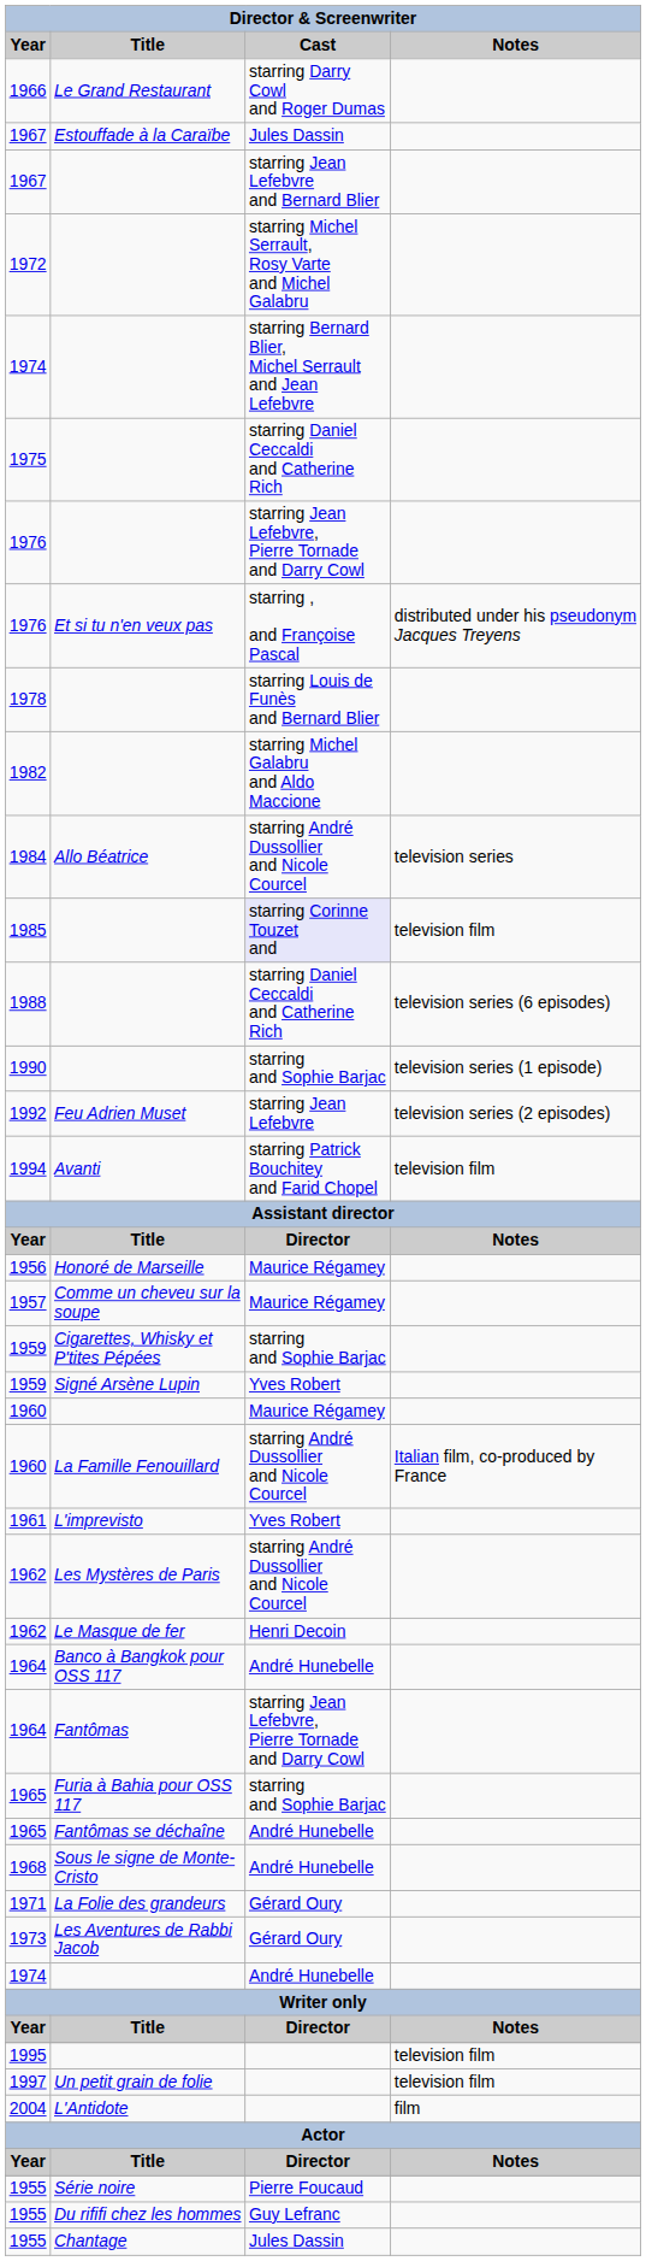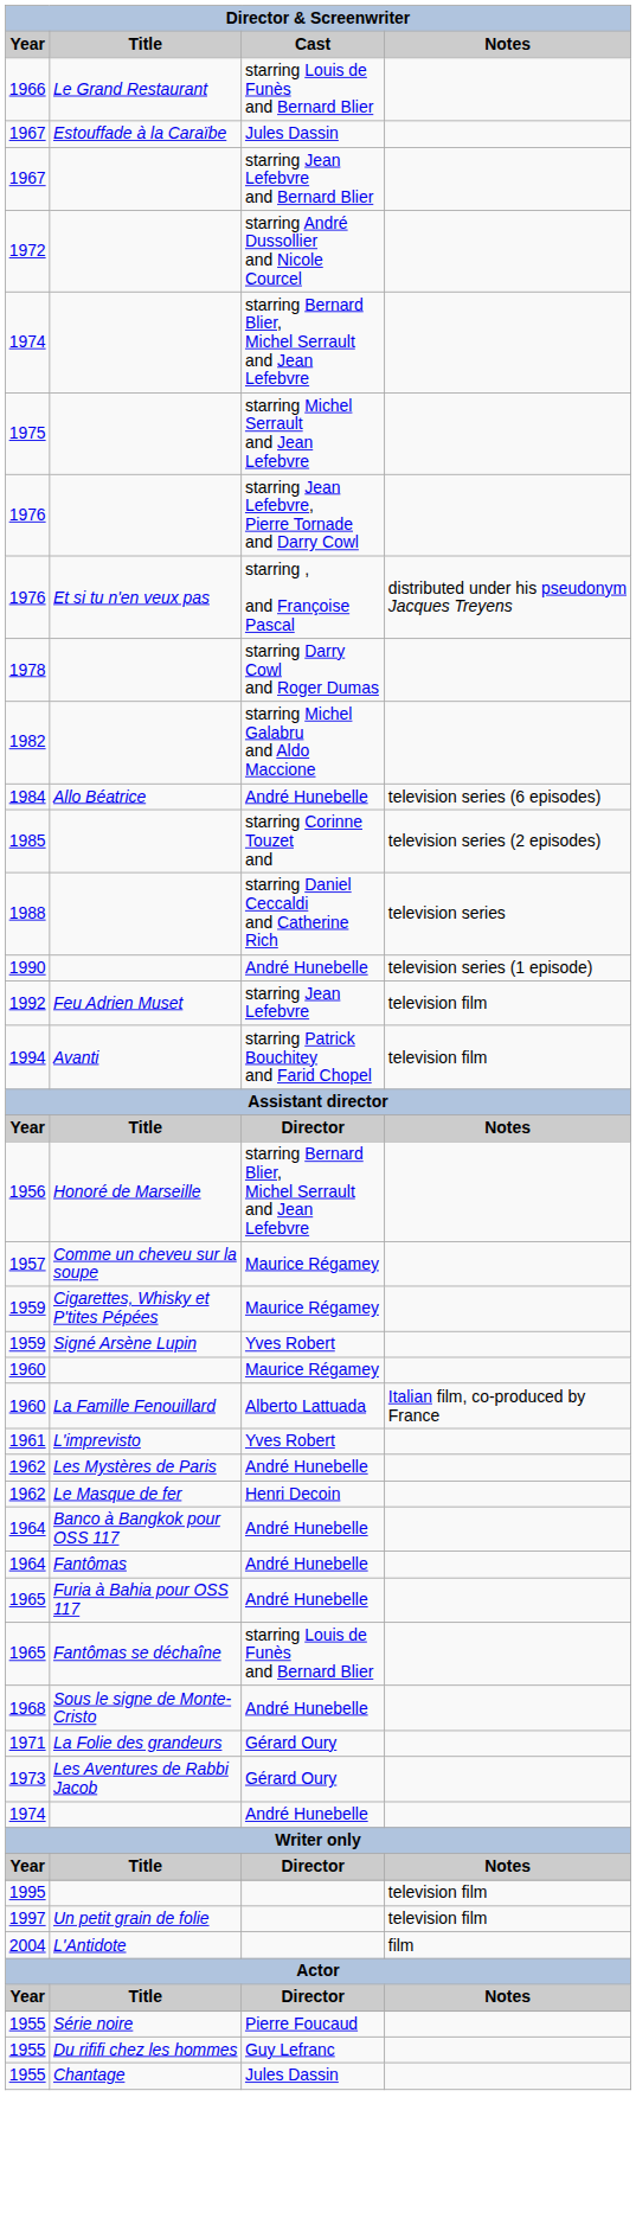 <table class="wikitable">
 <tr>
 <th colspan="5" style="background:#B0C4DE;">Director & Screenwriter</th>
 </tr>
 <tr>
 <th style="background:#ccc;">Year</th>
 <th style="background:#ccc;">Title</th>
 <th style="background:#ccc;">Cast</th>
 <th style="background:#ccc;">Notes</th>
 </tr>
 <tr>
 <td><a href='#'>1966</a></td>
 <td><em><a href='#'>Le Grand Restaurant</a></em></td>
-<td>starring <a href='#'>Darry Cowl</a> <br>and <a href='#'>Roger Dumas</a></td>
+<td>starring <a href='#'>Louis de Funès</a><br>and <a href='#'>Bernard Blier</a></td>
 <td></td>
 </tr>
 <tr>
 <td><a href='#'>1967</a></td>
 <td><em><a href='#'>Estouffade à la Caraïbe</a></em></td>
 <td><a href='#'>Jules Dassin</a></td>
 <td></td>
 </tr>
 <tr>
 <td><a href='#'>1967</a></td>
 <td><em></em></td>
 <td>starring <a href='#'>Jean Lefebvre</a><br>and <a href='#'>Bernard Blier</a></td>
 <td></td>
 </tr>
 <tr>
 <td><a href='#'>1972</a></td>
 <td><em></em></td>
-<td>starring <a href='#'>Michel Serrault</a>,<br> <a href='#'>Rosy Varte</a> <br>and <a href='#'>Michel Galabru</a></td>
+<td>starring <a href='#'>André Dussollier</a> <br>and <a href='#'>Nicole Courcel</a></td>
 <td></td>
 </tr>
 <tr>
 <td><a href='#'>1974</a></td>
 <td><em></em></td>
 <td>starring <a href='#'>Bernard Blier</a>,<br> <a href='#'>Michel Serrault</a> <br>and <a href='#'>Jean Lefebvre</a></td>
 <td></td>
 </tr>
 <tr>
 <td><a href='#'>1975</a></td>
 <td><em></em></td>
-<td>starring <a href='#'>Daniel Ceccaldi</a> <br>and <a href='#'>Catherine Rich</a></td>
+<td>starring <a href='#'>Michel Serrault</a> <br>and <a href='#'>Jean Lefebvre</a></td>
 <td></td>
 </tr>
 <tr>
 <td><a href='#'>1976</a></td>
 <td><em></em></td>
 <td>starring <a href='#'>Jean Lefebvre</a>,<br> <a href='#'>Pierre Tornade</a> <br>and <a href='#'>Darry Cowl</a></td>
 <td></td>
 </tr>
 <tr>
 <td><a href='#'>1976</a></td>
 <td><em><a href='#'>Et si tu n'en veux pas</a></em></td>
 <td>starring ,<br>  <br>and <a href='#'>Françoise Pascal</a></td>
 <td>distributed under his <a href='#'>pseudonym</a> <em>Jacques Treyens</em></td>
 </tr>
 <tr>
 <td><a href='#'>1978</a></td>
 <td><em></em></td>
-<td>starring <a href='#'>Louis de Funès</a><br>and <a href='#'>Bernard Blier</a></td>
+<td>starring <a href='#'>Darry Cowl</a> <br>and <a href='#'>Roger Dumas</a></td>
 <td></td>
 </tr>
 <tr>
 <td><a href='#'>1982</a></td>
 <td><em></em></td>
 <td>starring <a href='#'>Michel Galabru</a> <br>and <a href='#'>Aldo Maccione</a></td>
 <td></td>
 </tr>
 <tr>
 <td><a href='#'>1984</a></td>
 <td><em><a href='#'>Allo Béatrice</a></em></td>
-<td>starring <a href='#'>André Dussollier</a> <br>and <a href='#'>Nicole Courcel</a></td>
-<td>television series</td>
+<td><a href='#'>André Hunebelle</a></td>
+<td>television series (6 episodes)</td>
 </tr>
 <tr>
 <td><a href='#'>1985</a></td>
 <td><em></em></td>
-<td style="background: lavender;">starring <a href='#'>Corinne Touzet</a> <br>and </td>
-<td>television film</td>
+<td>starring <a href='#'>Corinne Touzet</a> <br>and </td>
+<td>television series (2 episodes)</td>
 </tr>
 <tr>
 <td><a href='#'>1988</a></td>
 <td><em></em></td>
 <td>starring <a href='#'>Daniel Ceccaldi</a> <br>and <a href='#'>Catherine Rich</a></td>
-<td>television series (6 episodes)</td>
+<td>television series</td>
 </tr>
 <tr>
 <td><a href='#'>1990</a></td>
 <td><em></em></td>
-<td>starring  <br>and <a href='#'>Sophie Barjac</a></td>
+<td><a href='#'>André Hunebelle</a></td>
 <td>television series (1 episode)</td>
 </tr>
 <tr>
 <td><a href='#'>1992</a></td>
 <td><em><a href='#'>Feu Adrien Muset</a></em></td>
 <td>starring <a href='#'>Jean Lefebvre</a></td>
-<td>television series (2 episodes)</td>
+<td>television film</td>
 </tr>
 <tr>
 <td><a href='#'>1994</a></td>
 <td><em><a href='#'>Avanti</a></em></td>
 <td>starring <a href='#'>Patrick Bouchitey</a> <br>and <a href='#'>Farid Chopel</a></td>
 <td>television film</td>
 </tr>
 <tr>
 <th colspan="4" style="background:#B0C4DE;">Assistant director</th>
 </tr>
 <tr>
 <th style="background:#ccc;">Year</th>
 <th style="background:#ccc;">Title</th>
 <th style="background:#ccc;">Director</th>
 <th style="background:#ccc;">Notes</th>
 </tr>
 <tr>
 <td><a href='#'>1956</a></td>
 <td><em><a href='#'>Honoré de Marseille</a></em></td>
-<td><a href='#'>Maurice Régamey</a></td>
+<td>starring <a href='#'>Bernard Blier</a>,<br> <a href='#'>Michel Serrault</a> <br>and <a href='#'>Jean Lefebvre</a></td>
 <td></td>
 </tr>
 <tr>
 <td><a href='#'>1957</a></td>
 <td><em><a href='#'>Comme un cheveu sur la soupe</a></em></td>
 <td><a href='#'>Maurice Régamey</a></td>
 <td></td>
 </tr>
 <tr>
 <td><a href='#'>1959</a></td>
 <td><em><a href='#'>Cigarettes, Whisky et P'tites Pépées</a></em></td>
-<td>starring  <br>and <a href='#'>Sophie Barjac</a></td>
+<td><a href='#'>Maurice Régamey</a></td>
 <td></td>
 </tr>
 <tr>
 <td><a href='#'>1959</a></td>
 <td><em><a href='#'>Signé Arsène Lupin</a></em></td>
 <td><a href='#'>Yves Robert</a></td>
 <td></td>
 </tr>
 <tr>
 <td><a href='#'>1960</a></td>
 <td><em></em></td>
 <td><a href='#'>Maurice Régamey</a></td>
 <td></td>
 </tr>
 <tr>
 <td><a href='#'>1960</a></td>
 <td><em><a href='#'>La Famille Fenouillard</a></em></td>
-<td>starring <a href='#'>André Dussollier</a> <br>and <a href='#'>Nicole Courcel</a></td>
+<td><a href='#'>Alberto Lattuada</a></td>
 <td><a href='#'>Italian</a> film, co-produced by France</td>
 </tr>
 <tr>
 <td><a href='#'>1961</a></td>
 <td><em><a href='#'>L'imprevisto</a></em></td>
 <td><a href='#'>Yves Robert</a></td>
 <td></td>
 </tr>
 <tr>
 <td><a href='#'>1962</a></td>
 <td><em><a href='#'>Les Mystères de Paris</a></em></td>
-<td>starring <a href='#'>André Dussollier</a> <br>and <a href='#'>Nicole Courcel</a></td>
+<td><a href='#'>André Hunebelle</a></td>
 <td></td>
 </tr>
 <tr>
 <td><a href='#'>1962</a></td>
 <td><em><a href='#'>Le Masque de fer</a></em></td>
 <td><a href='#'>Henri Decoin</a></td>
 <td></td>
 </tr>
 <tr>
 <td><a href='#'>1964</a></td>
 <td><em><a href='#'>Banco à Bangkok pour OSS 117</a></em></td>
 <td><a href='#'>André Hunebelle</a></td>
 <td></td>
 </tr>
 <tr>
 <td><a href='#'>1964</a></td>
 <td><em><a href='#'>Fantômas</a></em></td>
-<td>starring <a href='#'>Jean Lefebvre</a>,<br> <a href='#'>Pierre Tornade</a> <br>and <a href='#'>Darry Cowl</a></td>
+<td><a href='#'>André Hunebelle</a></td>
 <td></td>
 </tr>
 <tr>
 <td><a href='#'>1965</a></td>
 <td><em><a href='#'>Furia à Bahia pour OSS 117</a></em></td>
-<td>starring  <br>and <a href='#'>Sophie Barjac</a></td>
+<td><a href='#'>André Hunebelle</a></td>
 <td></td>
 </tr>
 <tr>
 <td><a href='#'>1965</a></td>
 <td><em><a href='#'>Fantômas se déchaîne</a></em></td>
-<td><a href='#'>André Hunebelle</a></td>
+<td>starring <a href='#'>Louis de Funès</a><br>and <a href='#'>Bernard Blier</a></td>
 <td></td>
 </tr>
 <tr>
 <td><a href='#'>1968</a></td>
 <td><em><a href='#'>Sous le signe de Monte-Cristo</a></em></td>
 <td><a href='#'>André Hunebelle</a></td>
 <td></td>
 </tr>
 <tr>
 <td><a href='#'>1971</a></td>
 <td><em><a href='#'>La Folie des grandeurs</a></em></td>
 <td><a href='#'>Gérard Oury</a></td>
 <td></td>
 </tr>
 <tr>
 <td><a href='#'>1973</a></td>
 <td><em><a href='#'>Les Aventures de Rabbi Jacob</a></em></td>
 <td><a href='#'>Gérard Oury</a></td>
 <td></td>
 </tr>
 <tr>
 <td><a href='#'>1974</a></td>
 <td><em></em></td>
 <td><a href='#'>André Hunebelle</a></td>
 <td></td>
 </tr>
 <tr>
 <th colspan="4" style="background:#B0C4DE;">Writer only</th>
 </tr>
 <tr>
 <th style="background:#ccc;">Year</th>
 <th style="background:#ccc;">Title</th>
 <th style="background:#ccc;">Director</th>
 <th style="background:#ccc;">Notes</th>
 </tr>
 <tr>
 </tr>
 <tr>
 <td><a href='#'>1995</a></td>
 <td><em></em></td>
 <td></td>
 <td>television film</td>
 </tr>
 <tr>
 <td><a href='#'>1997</a></td>
 <td><em><a href='#'>Un petit grain de folie</a></em></td>
 <td></td>
 <td>television film</td>
 </tr>
 <tr>
 <td><a href='#'>2004</a></td>
 <td><em><a href='#'>L'Antidote</a></em></td>
 <td></td>
 <td>film</td>
 </tr>
 <tr>
 <th colspan="4" style="background:#B0C4DE;">Actor</th>
 </tr>
 <tr>
 <th style="background:#ccc;">Year</th>
 <th style="background:#ccc;">Title</th>
 <th style="background:#ccc;">Director</th>
 <th style="background:#ccc;">Notes</th>
 </tr>
 <tr>
 </tr>
 <tr>
 <td><a href='#'>1955</a></td>
 <td><em><a href='#'>Série noire</a></em></td>
 <td><a href='#'>Pierre Foucaud</a></td>
 <td></td>
 </tr>
 <tr>
 <td><a href='#'>1955</a></td>
 <td><em><a href='#'>Du rififi chez les hommes</a></em></td>
 <td><a href='#'>Guy Lefranc</a></td>
 <td></td>
 </tr>
 <tr>
 <td><a href='#'>1955</a></td>
 <td><em><a href='#'>Chantage</a></em></td>
 <td><a href='#'>Jules Dassin</a></td>
 <td></td>
 </tr>
 </table>
